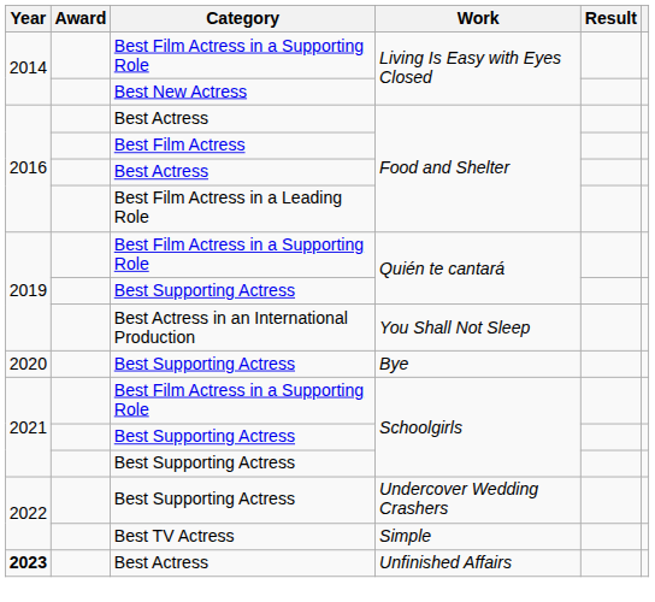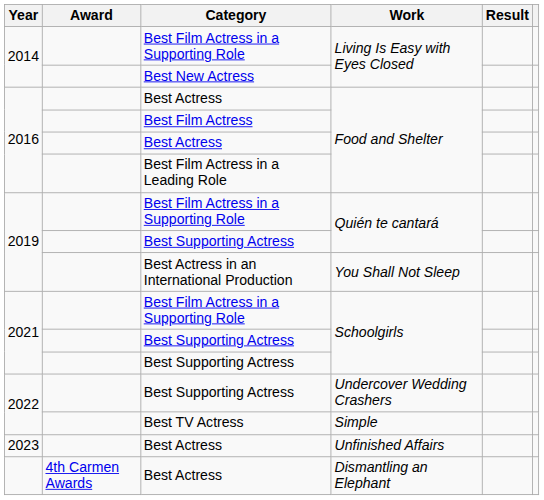 <table class="wikitable sortable plainrowheaders">
 <tr>
 <th>Year</th>
 <th>Award</th>
 <th>Category</th>
 <th>Work</th>
 <th>Result</th>
 <th scope="col" class="unsortable"></th>
 </tr>
 <tr>
 <td align = "center" rowspan = "2">2014</td>
 <td></td>
 <td><a href='#'>Best Film Actress in a Supporting Role</a></td>
 <td rowspan = "2"><em>Living Is Easy with Eyes Closed</em></td>
 <td></td>
 <td align = "center"></td>
 </tr>
 <tr>
 <td></td>
 <td><a href='#'>Best New Actress</a></td>
 <td></td>
 <td align = "center"></td>
 </tr>
 <tr>
 <td align = "center" rowspan = "4">2016</td>
 <td></td>
 <td>Best Actress</td>
 <td rowspan = "4"><em>Food and Shelter</em></td>
 <td></td>
 <td align = "center"></td>
 </tr>
 <tr>
 <td></td>
 <td><a href='#'>Best Film Actress</a></td>
 <td></td>
 <td align = "center"></td>
 </tr>
 <tr>
 <td></td>
 <td><a href='#'>Best Actress</a></td>
 <td></td>
 <td align = "center"></td>
 </tr>
 <tr>
 <td></td>
 <td>Best Film Actress in a Leading Role</td>
 <td></td>
 <td align = "center"></td>
 </tr>
 <tr>
 <td align = "center" rowspan = "3">2019</td>
 <td></td>
 <td><a href='#'>Best Film Actress in a Supporting Role</a></td>
 <td rowspan = "2"><em>Quién te cantará</em></td>
 <td></td>
 <td align = "center"></td>
 </tr>
 <tr>
 <td></td>
 <td><a href='#'>Best Supporting Actress</a></td>
 <td></td>
 <td align = "center"></td>
 </tr>
 <tr>
 <td></td>
 <td>Best Actress in an International Production</td>
 <td><em>You Shall Not Sleep</em></td>
 <td></td>
 <td align = "center"></td>
 </tr>
 <tr>
-<td align = "center" rowspan = "1">2020</td>
-<td></td>
-<td><a href='#'>Best Supporting Actress</a></td>
-<td><em>Bye</em></td>
-<td></td>
-<td align = "center"></td>
-</tr>
-<tr>
 <td align = "center" rowspan = "3">2021</td>
 <td></td>
 <td><a href='#'>Best Film Actress in a Supporting Role</a></td>
 <td rowspan = "3"><em>Schoolgirls</em></td>
 <td></td>
 <td align = "center"></td>
 </tr>
 <tr>
 <td></td>
 <td><a href='#'>Best Supporting Actress</a></td>
 <td></td>
 <td align = "center"></td>
 </tr>
 <tr>
 <td></td>
 <td>Best Supporting Actress</td>
 <td></td>
 <td align = "center"></td>
 </tr>
 <tr>
 <td rowspan = "2" align = "center">2022</td>
 <td></td>
 <td>Best Supporting Actress</td>
 <td><em>Undercover Wedding Crashers</em></td>
 <td></td>
 <td align = "center"></td>
 </tr>
 <tr>
 <td></td>
 <td>Best TV Actress</td>
 <td><em>Simple</em></td>
 <td></td>
 <td align = "center"></td>
 </tr>
 <tr>
-<td align = "center"><strong>2023</strong></td>
+<td align = "center">2023</td>
 <td></td>
 <td>Best Actress</td>
 <td><em>Unfinished Affairs</em></td>
 <td></td>
 <td align = "center"></td>
 </tr>
+<tr>
+<td></td>
+<td><a href='#'>4th Carmen Awards</a></td>
+<td>Best Actress</td>
+<td><em>Dismantling an Elephant</em></td>
+<td></td>
+<td></td>
+</tr>
 </table>
